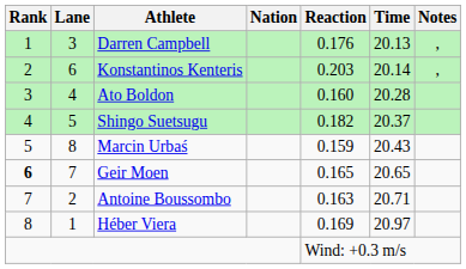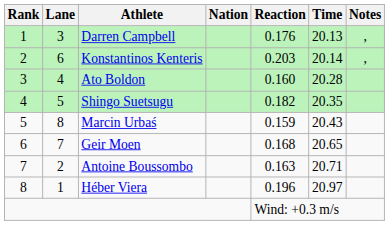 <table class="wikitable sortable" style="text-align:center">
 <tr>
 <th>Rank</th>
 <th>Lane</th>
 <th>Athlete</th>
 <th>Nation</th>
 <th>Reaction</th>
 <th>Time</th>
 <th>Notes</th>
 </tr>
 <tr bgcolor = "bbf3bb">
 <td>1</td>
 <td>3</td>
 <td align="left"><a href='#'>Darren Campbell</a></td>
 <td align="left"></td>
 <td>0.176</td>
 <td>20.13</td>
 <td>, </td>
 </tr>
 <tr bgcolor = "bbf3bb">
 <td>2</td>
 <td>6</td>
 <td align="left"><a href='#'>Konstantinos Kenteris</a></td>
 <td align="left"></td>
 <td>0.203</td>
 <td>20.14</td>
 <td>, <strong></strong></td>
 </tr>
 <tr bgcolor = "bbf3bb">
 <td>3</td>
 <td>4</td>
 <td align="left"><a href='#'>Ato Boldon</a></td>
 <td align="left"></td>
 <td>0.160</td>
 <td>20.28</td>
 <td></td>
 </tr>
 <tr bgcolor = "bbf3bb">
 <td>4</td>
 <td>5</td>
 <td align="left"><a href='#'>Shingo Suetsugu</a></td>
 <td align="left"></td>
 <td>0.182</td>
-<td>20.37</td>
+<td>20.35</td>
 <td></td>
 </tr>
 <tr>
 <td>5</td>
 <td>8</td>
 <td align="left"><a href='#'>Marcin Urbaś</a></td>
 <td align="left"></td>
 <td>0.159</td>
 <td>20.43</td>
 <td></td>
 </tr>
 <tr>
-<td><strong>6</strong></td>
+<td>6</td>
 <td>7</td>
 <td align="left"><a href='#'>Geir Moen</a></td>
 <td align="left"></td>
-<td>0.165</td>
+<td>0.168</td>
 <td>20.65</td>
 <td></td>
 </tr>
 <tr>
 <td>7</td>
 <td>2</td>
 <td align="left"><a href='#'>Antoine Boussombo</a></td>
 <td align="left"></td>
 <td>0.163</td>
 <td>20.71</td>
 <td></td>
 </tr>
 <tr>
 <td>8</td>
 <td>1</td>
 <td align="left"><a href='#'>Héber Viera</a></td>
 <td align="left"></td>
-<td>0.169</td>
+<td>0.196</td>
 <td>20.97</td>
 <td></td>
 </tr>
 <tr class="sortbottom">
 <td colspan=4></td>
 <td colspan="3" style="text-align:left;">Wind: +0.3 m/s</td>
 </tr>
 </table>
